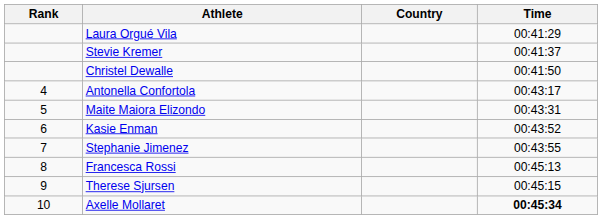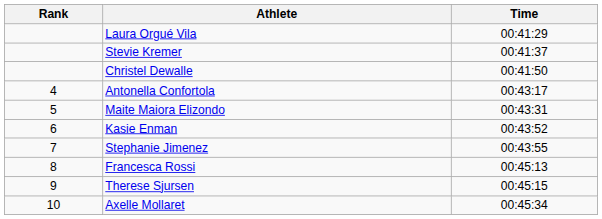 <table class="wikitable" width=80% style="font-size:90%; text-align:center;">
 <tr>
 <th>Rank</th>
 <th>Athlete</th>
-<th>Country</th>
 <th>Time</th>
 </tr>
 <tr>
 <td></td>
 <td align=left><a href='#'>Laura Orgué Vila</a></td>
-<td align=left></td>
 <td>00:41:29</td>
 </tr>
 <tr>
 <td></td>
 <td align=left><a href='#'>Stevie Kremer</a></td>
-<td align=left></td>
 <td>00:41:37</td>
 </tr>
 <tr>
 <td></td>
 <td align=left><a href='#'>Christel Dewalle</a></td>
-<td align=left></td>
 <td>00:41:50</td>
 </tr>
 <tr>
 <td>4</td>
 <td align=left><a href='#'>Antonella Confortola</a></td>
-<td align=left></td>
 <td>00:43:17</td>
 </tr>
 <tr>
 <td>5</td>
 <td align=left><a href='#'>Maite Maiora Elizondo</a></td>
-<td align=left></td>
 <td>00:43:31</td>
 </tr>
 <tr>
 <td>6</td>
 <td align=left><a href='#'>Kasie Enman</a></td>
-<td align=left></td>
 <td>00:43:52</td>
 </tr>
 <tr>
 <td>7</td>
 <td align=left><a href='#'>Stephanie Jimenez</a></td>
-<td align=left></td>
 <td>00:43:55</td>
 </tr>
 <tr>
 <td>8</td>
 <td align=left><a href='#'>Francesca Rossi</a></td>
-<td align=left></td>
 <td>00:45:13</td>
 </tr>
 <tr>
 <td>9</td>
 <td align=left><a href='#'>Therese Sjursen</a></td>
-<td align=left></td>
 <td>00:45:15</td>
 </tr>
 <tr>
 <td>10</td>
 <td align=left><a href='#'>Axelle Mollaret</a></td>
-<td align=left></td>
-<td><strong>00:45:34</strong></td>
+<td>00:45:34</td>
 </tr>
 </table>
